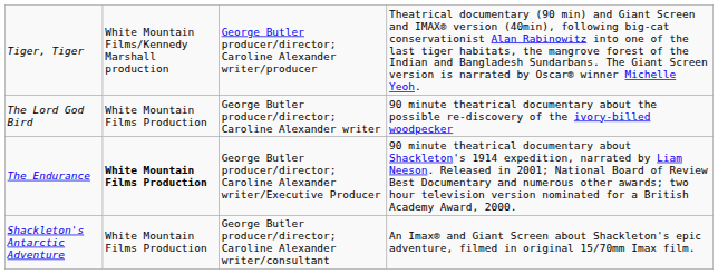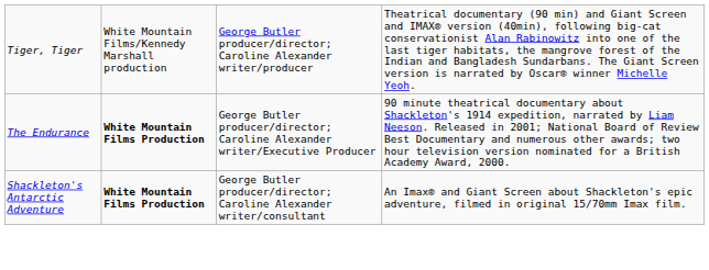 <table class="wikitable">
 <tr>
 <td><em>Tiger, Tiger</em></td>
 <td>White Mountain Films/Kennedy Marshall production</td>
 <td><a href='#'>George Butler</a> producer/director; Caroline Alexander writer/producer</td>
 <td>Theatrical documentary (90 min) and Giant Screen and IMAX® version (40min), following big-cat conservationist <a href='#'>Alan Rabinowitz</a> into one of the last tiger habitats, the mangrove forest of the Indian and Bangladesh Sundarbans. The Giant Screen version is narrated by Oscar® winner <a href='#'>Michelle Yeoh</a>.</td>
-</tr>
-<tr>
-<td><em>The Lord God Bird</em></td>
-<td>White Mountain Films Production</td>
-<td>George Butler producer/director; Caroline Alexander writer</td>
-<td>90 minute theatrical documentary about the possible re-discovery of the <a href='#'>ivory-billed woodpecker</a></td>
 </tr>
 <tr>
 <td><em><a href='#'>The Endurance</a></em></td>
 <td><strong>White Mountain Films Production</strong></td>
 <td>George Butler producer/director; Caroline Alexander writer/Executive Producer</td>
 <td>90 minute theatrical documentary about <a href='#'>Shackleton</a>'s 1914 expedition, narrated by <a href='#'>Liam Neeson</a>. Released in 2001; National Board of Review Best Documentary and numerous other awards; two hour television version nominated for a British Academy Award, 2000.<br></td>
 </tr>
 <tr>
 <td><em><a href='#'>Shackleton's Antarctic Adventure</a></em></td>
-<td>White Mountain Films Production</td>
+<td><strong>White Mountain Films Production</strong></td>
 <td>George Butler producer/director; Caroline Alexander writer/consultant</td>
 <td>An Imax® and Giant Screen  about Shackleton's epic adventure, filmed in original 15/70mm Imax film.</td>
 </tr>
 </table>
